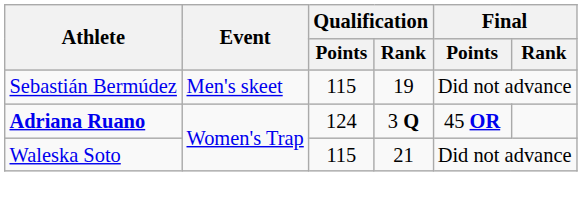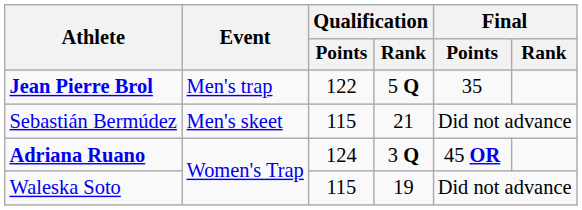 <table class=wikitable style=font-size:90%;text-align:center>
 <tr>
 <th rowspan=2>Athlete</th>
 <th rowspan=2>Event</th>
 <th colspan=2>Qualification</th>
 <th colspan=2>Final</th>
 </tr>
 <tr style=font-size:95%>
 <th>Points</th>
 <th>Rank</th>
 <th>Points</th>
 <th>Rank</th>
 </tr>
 <tr>
+<td align=left><strong><a href='#'>Jean Pierre Brol</a></strong></td>
+<td align=left><a href='#'>Men's trap</a></td>
+<td>122</td>
+<td>5 <strong>Q</strong></td>
+<td>35</td>
+<td></td>
+</tr>
+<tr>
 <td align=left><a href='#'>Sebastián Bermúdez</a></td>
 <td align=left><a href='#'>Men's skeet</a></td>
 <td>115</td>
-<td>19</td>
+<td>21</td>
 <td colspan=2>Did not advance</td>
 </tr>
 <tr>
 <td align=left><strong><a href='#'>Adriana Ruano</a></strong></td>
 <td align=left rowspan=2><a href='#'>Women's Trap</a></td>
 <td>124</td>
 <td>3 <strong>Q</strong></td>
 <td>45 <strong><a href='#'>OR</a></strong></td>
 <td></td>
 </tr>
 <tr>
 <td align=left><a href='#'>Waleska Soto</a></td>
 <td>115</td>
-<td>21</td>
+<td>19</td>
 <td colspan=2>Did not advance</td>
 </tr>
 </table>
